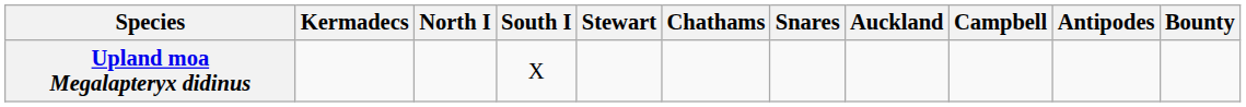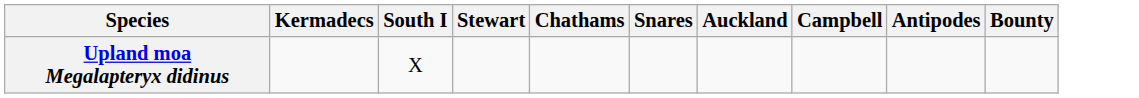 <table class="wikitable" style="text-align:center">
 <tr>
 <th width="200">Species</th>
 <th>Kermadecs</th>
-<th>North I</th>
 <th>South I</th>
 <th>Stewart</th>
 <th>Chathams</th>
 <th>Snares</th>
 <th>Auckland</th>
 <th>Campbell</th>
 <th>Antipodes</th>
 <th>Bounty</th>
 </tr>
 <tr>
 <th><a href='#'>Upland moa</a><br><em>Megalapteryx didinus</em></th>
 <td></td>
-<td></td>
 <td>X</td>
 <td></td>
 <td></td>
 <td></td>
 <td></td>
 <td></td>
 <td></td>
 <td></td>
 </tr>
 </table>
